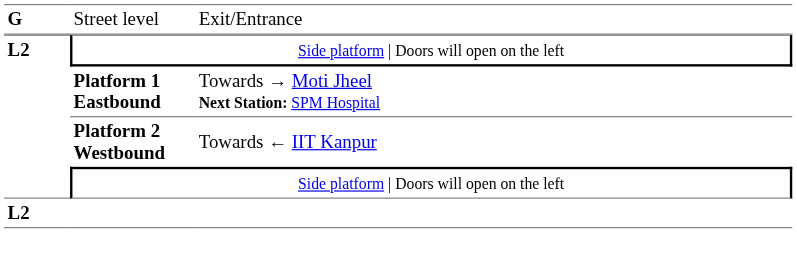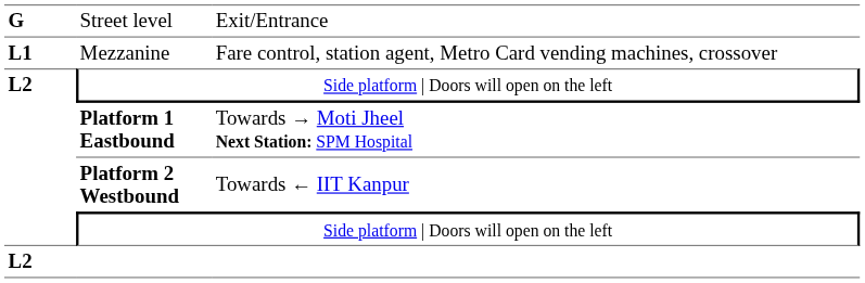 <table table border=0 cellspacing=0 cellpadding=3>
 <tr>
 <td style="border-bottom:solid 1px gray;border-top:solid 1px gray;" width=50 valign=top><strong>G</strong></td>
 <td style="border-top:solid 1px gray;border-bottom:solid 1px gray;" width=100 valign=top>Street level</td>
 <td style="border-top:solid 1px gray;border-bottom:solid 1px gray;" width=500 valign=top>Exit/Entrance</td>
+</tr>
+<tr>
+<td valign=top><strong>L1</strong></td>
+<td valign=top>Mezzanine</td>
+<td valign=top>Fare control, station agent, Metro Card vending machines, crossover<br></td>
 </tr>
 <tr>
 <td style="border-top:solid 1px gray;border-bottom:solid 1px gray;" width=50 rowspan=4 valign=top><strong>L2</strong></td>
 <td style="border-top:solid 1px gray;border-right:solid 2px black;border-left:solid 2px black;border-bottom:solid 2px black;text-align:center;" colspan=2><small><a href='#'>Side platform</a> | Doors will open on the left </small></td>
 </tr>
 <tr>
 <td style="border-bottom:solid 1px gray;" width=100><span><strong>Platform 1</strong><br><strong>Eastbound</strong></span></td>
 <td style="border-bottom:solid 1px gray;" width=500>Towards → <a href='#'>Moti Jheel</a><br><small><strong>Next Station:</strong> <a href='#'>SPM Hospital</a></small></td>
 </tr>
 <tr>
 <td><span><strong>Platform 2</strong><br><strong>Westbound</strong></span></td>
 <td>Towards ← <a href='#'>IIT Kanpur</a></td>
 </tr>
 <tr>
 <td style="border-top:solid 2px black;border-right:solid 2px black;border-left:solid 2px black;border-bottom:solid 1px gray;" colspan=2  align=center><small><a href='#'>Side platform</a> | Doors will open on the left </small></td>
 </tr>
 <tr>
 <td style="border-bottom:solid 1px gray;" width=50 rowspan=2 valign=top><strong>L2</strong></td>
 <td style="border-bottom:solid 1px gray;" width=100></td>
 <td style="border-bottom:solid 1px gray;" width=500></td>
 </tr>
 <tr>
 </tr>
 </table>
